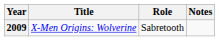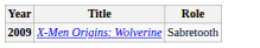 <table class="wikitable plainrowheaders sortable" style="margin-right: 0;">
 <tr>
 <th scope="col">Year</th>
 <th scope="col">Title</th>
 <th scope="col">Role</th>
-<th scope="col" class="unsortable">Notes</th>
 </tr>
 <tr>
 <th scope="row">2009</th>
 <td><em><a href='#'>X-Men Origins: Wolverine</a></em></td>
 <td>Sabretooth</td>
-<td></td>
 </tr>
 </table>
